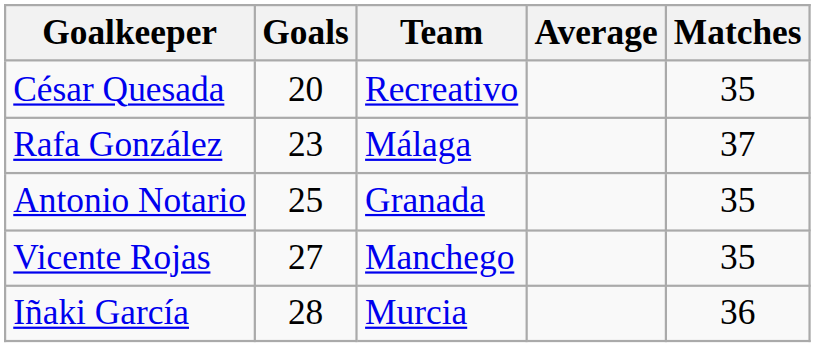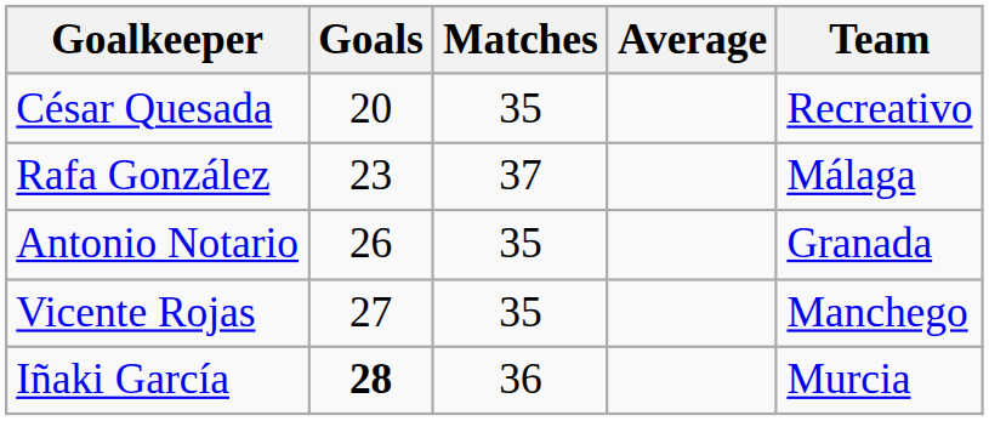 <table class="wikitable sortable">
 <tr>
 <th>Goalkeeper</th>
 <th>Goals</th>
+<th>Matches</th>
+<th>Average</th>
 <th>Team</th>
-<th>Average</th>
-<th>Matches</th>
 </tr>
 <tr>
 <td> <a href='#'>César Quesada</a></td>
 <td align=center>20</td>
+<td align=center>35</td>
+<td align=center></td>
 <td><a href='#'>Recreativo</a></td>
-<td align=center></td>
-<td align=center>35</td>
 </tr>
 <tr>
 <td> <a href='#'>Rafa González</a></td>
 <td align=center>23</td>
+<td align=center>37</td>
+<td align=center></td>
 <td><a href='#'>Málaga</a></td>
-<td align=center></td>
-<td align=center>37</td>
 </tr>
 <tr>
 <td> <a href='#'>Antonio Notario</a></td>
-<td align=center>25</td>
+<td align=center>26</td>
+<td align=center>35</td>
+<td align=center></td>
 <td><a href='#'>Granada</a></td>
-<td align=center></td>
-<td align=center>35</td>
 </tr>
 <tr>
 <td> <a href='#'>Vicente Rojas</a></td>
 <td align=center>27</td>
+<td align=center>35</td>
+<td align=center></td>
 <td><a href='#'>Manchego</a></td>
-<td align=center></td>
-<td align=center>35</td>
 </tr>
 <tr>
 <td> <a href='#'>Iñaki García</a></td>
-<td align=center>28</td>
+<td align=center><strong>28</strong></td>
+<td align=center>36</td>
+<td align=center></td>
 <td><a href='#'>Murcia</a></td>
-<td align=center></td>
-<td align=center>36</td>
 </tr>
 </table>
